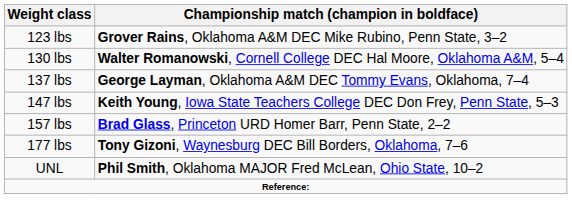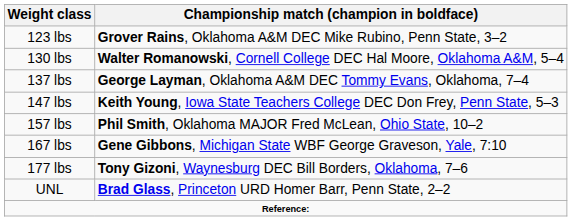 <table class="wikitable" style="text-align:center">
 <tr>
 <th>Weight class</th>
 <th>Championship match (champion in boldface)</th>
 </tr>
 <tr>
 <td>123 lbs</td>
 <td align=left><strong>Grover Rains</strong>, Oklahoma A&M DEC Mike Rubino, Penn State, 3–2</td>
 </tr>
 <tr>
 <td>130 lbs</td>
 <td align=left><strong>Walter Romanowski</strong>, <a href='#'>Cornell College</a> DEC Hal Moore, <a href='#'>Oklahoma A&M</a>, 5–4</td>
 </tr>
 <tr>
 <td>137 lbs</td>
 <td align=left><strong>George Layman</strong>, Oklahoma A&M DEC <a href='#'>Tommy Evans</a>, Oklahoma, 7–4</td>
 </tr>
 <tr>
 <td>147 lbs</td>
 <td align=left><strong>Keith Young</strong>, <a href='#'>Iowa State Teachers College</a> DEC Don Frey, <a href='#'>Penn State</a>, 5–3</td>
 </tr>
 <tr>
 <td>157 lbs</td>
-<td align="left"><strong><a href='#'>Brad Glass</a></strong>, <a href='#'>Princeton</a> URD Homer Barr, Penn State, 2–2</td>
+<td align=left><strong>Phil Smith</strong>, Oklahoma MAJOR Fred McLean, <a href='#'>Ohio State</a>, 10–2</td>
+</tr>
+<tr>
+<td>167 lbs</td>
+<td align=left><strong>Gene Gibbons</strong>, <a href='#'>Michigan State</a> WBF George Graveson, <a href='#'>Yale</a>, 7:10</td>
 </tr>
 <tr>
 <td>177 lbs</td>
 <td align=left><strong>Tony Gizoni</strong>, <a href='#'>Waynesburg</a> DEC Bill Borders, <a href='#'>Oklahoma</a>, 7–6</td>
 </tr>
 <tr>
 <td>UNL</td>
-<td align=left><strong>Phil Smith</strong>, Oklahoma MAJOR Fred McLean, <a href='#'>Ohio State</a>, 10–2</td>
+<td align="left"><strong><a href='#'>Brad Glass</a></strong>, <a href='#'>Princeton</a> URD Homer Barr, Penn State, 2–2</td>
 </tr>
 <tr>
 <td colspan="2"  style="font-size:8pt; text-align:center;"><strong>Reference:</strong></td>
 </tr>
 </table>
